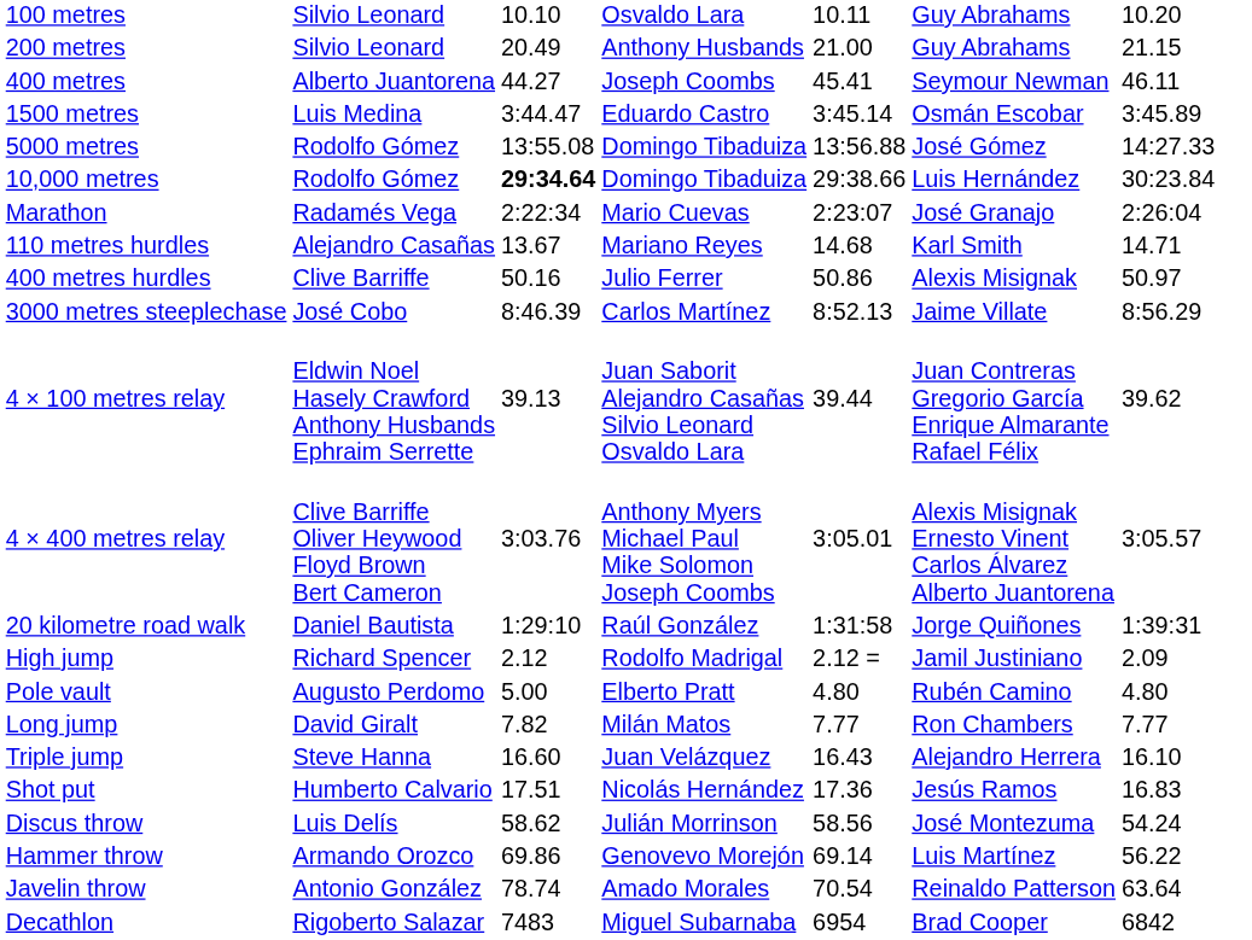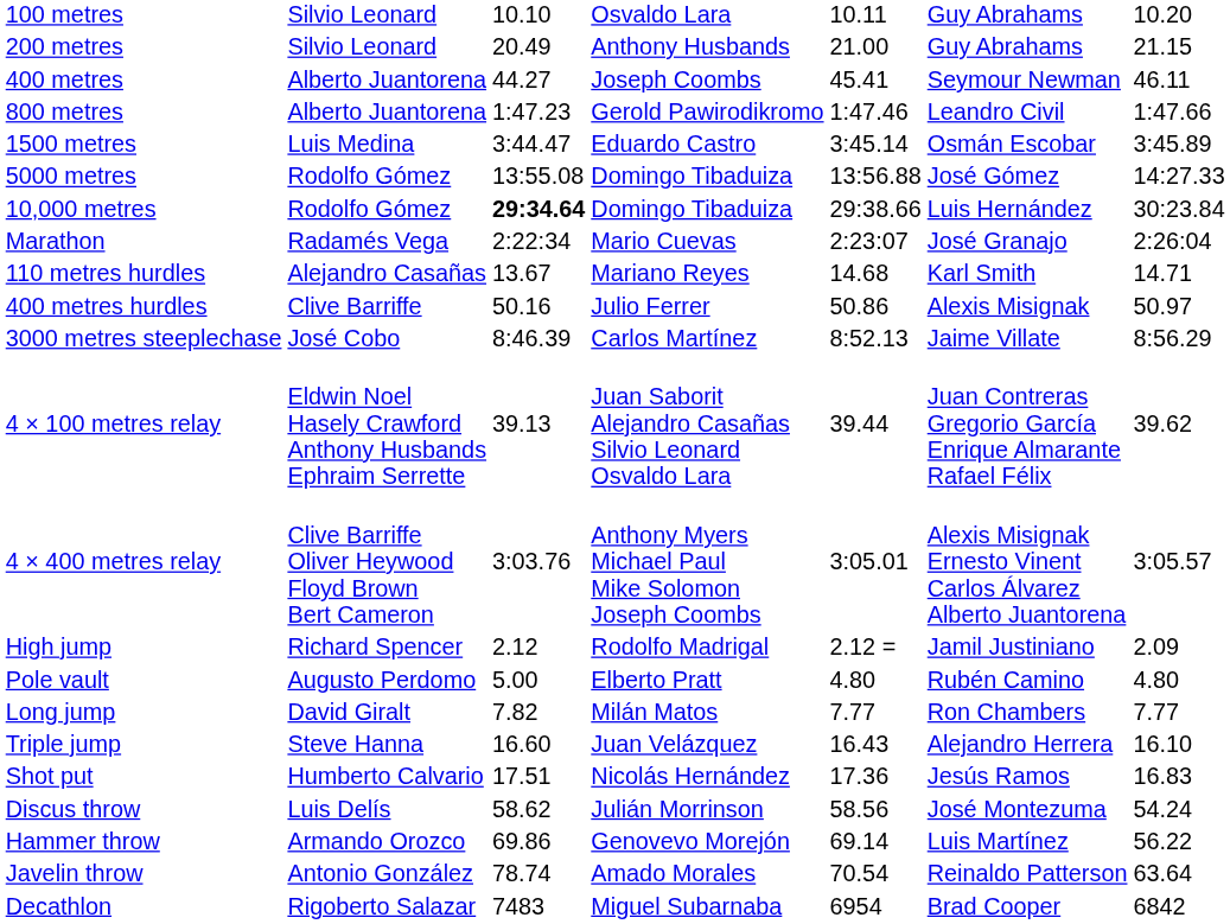 <table>
 <tr>
 <td><a href='#'>100 metres</a></td>
 <td><a href='#'>Silvio Leonard</a><br> </td>
 <td>10.10 </td>
 <td><a href='#'>Osvaldo Lara</a><br> </td>
 <td>10.11</td>
 <td><a href='#'>Guy Abrahams</a><br> </td>
 <td>10.20</td>
 </tr>
 <tr>
 <td><a href='#'>200 metres</a></td>
 <td><a href='#'>Silvio Leonard</a><br> </td>
 <td>20.49 </td>
 <td><a href='#'>Anthony Husbands</a><br> </td>
 <td>21.00</td>
 <td><a href='#'>Guy Abrahams</a><br> </td>
 <td>21.15</td>
 </tr>
 <tr>
 <td><a href='#'>400 metres</a></td>
 <td><a href='#'>Alberto Juantorena</a><br> </td>
 <td>44.27 </td>
 <td><a href='#'>Joseph Coombs</a><br> </td>
 <td>45.41</td>
 <td><a href='#'>Seymour Newman</a><br> </td>
 <td>46.11</td>
+</tr>
+<tr>
+<td><a href='#'>800 metres</a></td>
+<td><a href='#'>Alberto Juantorena</a><br> </td>
+<td>1:47.23 </td>
+<td><a href='#'>Gerold Pawirodikromo</a><br> </td>
+<td>1:47.46</td>
+<td><a href='#'>Leandro Civil</a><br> </td>
+<td>1:47.66</td>
 </tr>
 <tr>
 <td><a href='#'>1500 metres</a></td>
 <td><a href='#'>Luis Medina</a><br> </td>
 <td>3:44.47</td>
 <td><a href='#'>Eduardo Castro</a><br> </td>
 <td>3:45.14</td>
 <td><a href='#'>Osmán Escobar</a><br> </td>
 <td>3:45.89</td>
 </tr>
 <tr>
 <td><a href='#'>5000 metres</a></td>
 <td><a href='#'>Rodolfo Gómez</a><br> </td>
 <td>13:55.08</td>
 <td><a href='#'>Domingo Tibaduiza</a><br> </td>
 <td>13:56.88</td>
 <td><a href='#'>José Gómez</a><br> </td>
 <td>14:27.33</td>
 </tr>
 <tr>
 <td><a href='#'>10,000 metres</a></td>
 <td><a href='#'>Rodolfo Gómez</a><br> </td>
 <td><strong>29:34.64 </strong></td>
 <td><a href='#'>Domingo Tibaduiza</a><br> </td>
 <td>29:38.66</td>
 <td><a href='#'>Luis Hernández</a><br> </td>
 <td>30:23.84</td>
 </tr>
 <tr>
 <td><a href='#'>Marathon</a></td>
 <td><a href='#'>Radamés Vega</a><br> </td>
 <td>2:22:34 </td>
 <td><a href='#'>Mario Cuevas</a><br> </td>
 <td>2:23:07</td>
 <td><a href='#'>José Granajo</a><br> </td>
 <td>2:26:04</td>
 </tr>
 <tr>
 <td><a href='#'>110 metres hurdles</a></td>
 <td><a href='#'>Alejandro Casañas</a><br> </td>
 <td>13.67 </td>
 <td><a href='#'>Mariano Reyes</a><br> </td>
 <td>14.68</td>
 <td><a href='#'>Karl Smith</a><br> </td>
 <td>14.71</td>
 </tr>
 <tr>
 <td><a href='#'>400 metres hurdles</a></td>
 <td><a href='#'>Clive Barriffe</a><br> </td>
 <td>50.16 </td>
 <td><a href='#'>Julio Ferrer</a><br> </td>
 <td>50.86</td>
 <td><a href='#'>Alexis Misignak</a><br> </td>
 <td>50.97</td>
 </tr>
 <tr>
 <td><a href='#'>3000 metres steeplechase</a></td>
 <td><a href='#'>José Cobo</a><br> </td>
 <td>8:46.39 </td>
 <td><a href='#'>Carlos Martínez</a><br> </td>
 <td>8:52.13</td>
 <td><a href='#'>Jaime Villate</a><br> </td>
 <td>8:56.29</td>
 </tr>
 <tr>
 <td><a href='#'>4 × 100 metres relay</a></td>
 <td><br><a href='#'>Eldwin Noel</a><br><a href='#'>Hasely Crawford</a><br><a href='#'>Anthony Husbands</a><br><a href='#'>Ephraim Serrette</a></td>
 <td>39.13 </td>
 <td><br><a href='#'>Juan Saborit</a><br><a href='#'>Alejandro Casañas</a><br><a href='#'>Silvio Leonard</a><br><a href='#'>Osvaldo Lara</a></td>
 <td>39.44</td>
 <td><br><a href='#'>Juan Contreras</a><br><a href='#'>Gregorio García</a><br><a href='#'>Enrique Almarante</a><br><a href='#'>Rafael Félix</a></td>
 <td>39.62</td>
 </tr>
 <tr>
 <td><a href='#'>4 × 400 metres relay</a></td>
 <td><br><a href='#'>Clive Barriffe</a><br><a href='#'>Oliver Heywood</a><br><a href='#'>Floyd Brown</a><br><a href='#'>Bert Cameron</a></td>
 <td>3:03.76 </td>
 <td><br><a href='#'>Anthony Myers</a><br><a href='#'>Michael Paul</a><br><a href='#'>Mike Solomon</a><br><a href='#'>Joseph Coombs</a></td>
 <td>3:05.01</td>
 <td><br><a href='#'>Alexis Misignak</a><br><a href='#'>Ernesto Vinent</a><br><a href='#'>Carlos Álvarez</a><br><a href='#'>Alberto Juantorena</a></td>
 <td>3:05.57</td>
 </tr>
 <tr>
-<td><a href='#'>20 kilometre road walk</a></td>
-<td><a href='#'>Daniel Bautista</a><br> </td>
-<td>1:29:10 </td>
-<td><a href='#'>Raúl González</a><br> </td>
-<td>1:31:58</td>
-<td><a href='#'>Jorge Quiñones</a><br> </td>
-<td>1:39:31</td>
-</tr>
-<tr>
 <td><a href='#'>High jump</a></td>
 <td><a href='#'>Richard Spencer</a><br> </td>
 <td>2.12 </td>
 <td><a href='#'>Rodolfo Madrigal</a><br> </td>
 <td>2.12 =</td>
 <td><a href='#'>Jamil Justiniano</a><br> </td>
 <td>2.09</td>
 </tr>
 <tr>
 <td><a href='#'>Pole vault</a></td>
 <td><a href='#'>Augusto Perdomo</a><br> </td>
 <td>5.00 </td>
 <td><a href='#'>Elberto Pratt</a><br> </td>
 <td>4.80</td>
 <td><a href='#'>Rubén Camino</a><br> </td>
 <td>4.80</td>
 </tr>
 <tr>
 <td><a href='#'>Long jump</a></td>
 <td><a href='#'>David Giralt</a><br> </td>
 <td>7.82 </td>
 <td><a href='#'>Milán Matos</a><br> </td>
 <td>7.77</td>
 <td><a href='#'>Ron Chambers</a><br> </td>
 <td>7.77</td>
 </tr>
 <tr>
 <td><a href='#'>Triple jump</a></td>
 <td><a href='#'>Steve Hanna</a><br> </td>
 <td>16.60 </td>
 <td><a href='#'>Juan Velázquez</a><br> </td>
 <td>16.43</td>
 <td><a href='#'>Alejandro Herrera</a><br> </td>
 <td>16.10</td>
 </tr>
 <tr>
 <td><a href='#'>Shot put</a></td>
 <td><a href='#'>Humberto Calvario</a><br> </td>
 <td>17.51 </td>
 <td><a href='#'>Nicolás Hernández</a><br> </td>
 <td>17.36</td>
 <td><a href='#'>Jesús Ramos</a><br> </td>
 <td>16.83</td>
 </tr>
 <tr>
 <td><a href='#'>Discus throw</a></td>
 <td><a href='#'>Luis Delís</a><br> </td>
 <td>58.62 </td>
 <td><a href='#'>Julián Morrinson</a><br> </td>
 <td>58.56</td>
 <td><a href='#'>José Montezuma</a><br> </td>
 <td>54.24</td>
 </tr>
 <tr>
 <td><a href='#'>Hammer throw</a></td>
 <td><a href='#'>Armando Orozco</a><br> </td>
 <td>69.86 </td>
 <td><a href='#'>Genovevo Morejón</a><br> </td>
 <td>69.14</td>
 <td><a href='#'>Luis Martínez</a><br> </td>
 <td>56.22</td>
 </tr>
 <tr>
 <td><a href='#'>Javelin throw</a></td>
 <td><a href='#'>Antonio González</a><br> </td>
 <td>78.74 </td>
 <td><a href='#'>Amado Morales</a><br> </td>
 <td>70.54</td>
 <td><a href='#'>Reinaldo Patterson</a><br> </td>
 <td>63.64</td>
 </tr>
 <tr>
 <td><a href='#'>Decathlon</a></td>
 <td><a href='#'>Rigoberto Salazar</a><br> </td>
 <td>7483 </td>
 <td><a href='#'>Miguel Subarnaba</a><br> </td>
 <td>6954</td>
 <td><a href='#'>Brad Cooper</a><br> </td>
 <td>6842</td>
 </tr>
 </table>
